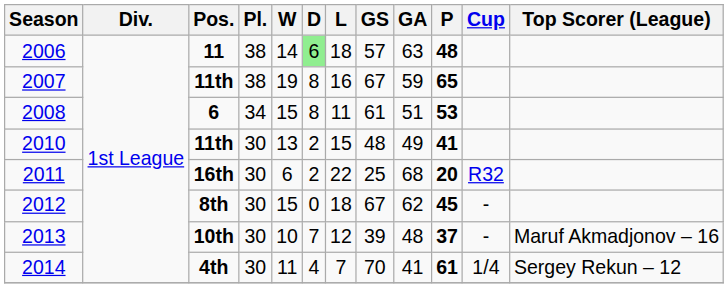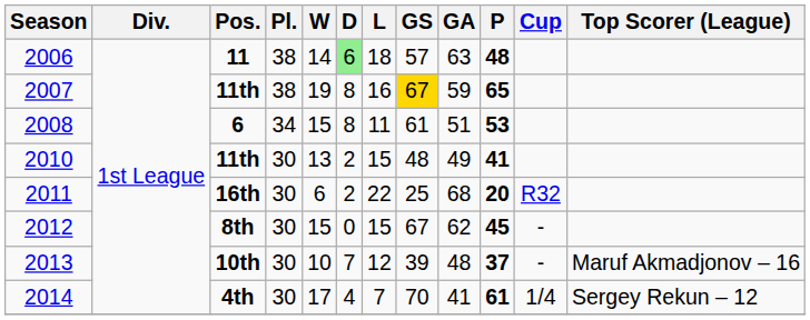 <table class="wikitable" style="text-align: center;">
 <tr>
 <th>Season</th>
 <th>Div.</th>
 <th>Pos.</th>
 <th>Pl.</th>
 <th>W</th>
 <th>D</th>
 <th>L</th>
 <th>GS</th>
 <th>GA</th>
 <th>P</th>
 <th><a href='#'>Cup</a></th>
 <th>Top Scorer (League)</th>
 </tr>
 <tr>
 <td><a href='#'>2006</a></td>
 <td rowspan="8"><a href='#'>1st League</a></td>
 <td><strong>11</strong></td>
 <td>38</td>
 <td>14</td>
 <td style="background: lightgreen;">6</td>
 <td>18</td>
 <td>57</td>
 <td>63</td>
 <td><strong>48</strong></td>
 <td></td>
 <td></td>
 </tr>
 <tr>
 <td><a href='#'>2007</a></td>
 <td><strong>11th</strong></td>
 <td>38</td>
 <td>19</td>
 <td>8</td>
 <td>16</td>
-<td>67</td>
+<td style="background: gold;">67</td>
 <td>59</td>
 <td><strong>65</strong></td>
 <td></td>
 <td></td>
 </tr>
 <tr>
 <td><a href='#'>2008</a></td>
 <td><strong>6</strong></td>
 <td>34</td>
 <td>15</td>
 <td>8</td>
 <td>11</td>
 <td>61</td>
 <td>51</td>
 <td><strong>53</strong></td>
 <td></td>
 <td></td>
 </tr>
 <tr>
 <td><a href='#'>2010</a></td>
 <td><strong>11th</strong></td>
 <td>30</td>
 <td>13</td>
 <td>2</td>
 <td>15</td>
 <td>48</td>
 <td>49</td>
 <td><strong>41</strong></td>
 <td></td>
 <td></td>
 </tr>
 <tr>
 <td><a href='#'>2011</a></td>
 <td><strong>16th</strong></td>
 <td>30</td>
 <td>6</td>
 <td>2</td>
 <td>22</td>
 <td>25</td>
 <td>68</td>
 <td><strong>20</strong></td>
 <td><a href='#'>R32</a></td>
 <td></td>
 </tr>
 <tr>
 <td><a href='#'>2012</a></td>
 <td><strong>8th</strong></td>
 <td>30</td>
 <td>15</td>
 <td>0</td>
-<td>18</td>
+<td>15</td>
 <td>67</td>
 <td>62</td>
 <td><strong>45</strong></td>
 <td>-</td>
 <td></td>
 </tr>
 <tr>
 <td><a href='#'>2013</a></td>
 <td><strong>10th</strong></td>
 <td>30</td>
 <td>10</td>
 <td>7</td>
 <td>12</td>
 <td>39</td>
 <td>48</td>
 <td><strong>37</strong></td>
 <td>-</td>
 <td align="left">Maruf Akmadjonov – 16</td>
 </tr>
 <tr>
 <td><a href='#'>2014</a></td>
 <td><strong>4th</strong></td>
 <td>30</td>
-<td>11</td>
+<td>17</td>
 <td>4</td>
 <td>7</td>
 <td>70</td>
 <td>41</td>
 <td><strong>61</strong></td>
 <td>1/4</td>
 <td align="left">Sergey Rekun – 12</td>
 </tr>
 <tr>
 </tr>
 </table>
